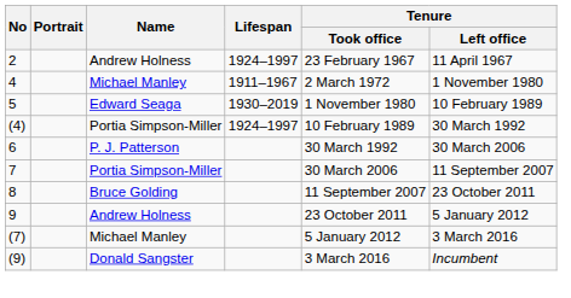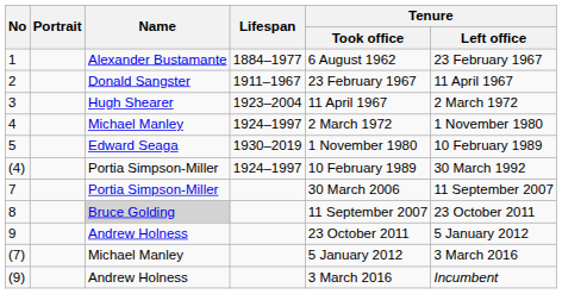 <table class="wikitable">
 <tr>
 <th rowspan="2" scope="col">No</th>
 <th scope="col" rowspan="2">Portrait</th>
 <th rowspan="2" scope="col">Name</th>
 <th scope="col" rowspan="2">Lifespan</th>
 <th colspan="2" scope="col">Tenure</th>
 </tr>
 <tr>
 <th scope="col">Took office</th>
 <th scope="col">Left office</th>
 </tr>
 <tr>
+<td>1</td>
+<td></td>
+<td><a href='#'>Alexander Bustamante</a></td>
+<td>1884–1977</td>
+<td>6 August 1962</td>
+<td>23 February 1967</td>
+</tr>
+<tr>
 <td>2</td>
 <td></td>
-<td>Andrew Holness</td>
-<td>1924–1997</td>
+<td><a href='#'>Donald Sangster</a></td>
+<td>1911–1967</td>
 <td>23 February 1967</td>
 <td>11 April 1967</td>
+</tr>
+<tr>
+<td>3</td>
+<td></td>
+<td><a href='#'>Hugh Shearer</a></td>
+<td>1923–2004</td>
+<td>11 April 1967</td>
+<td>2 March 1972</td>
 </tr>
 <tr>
 <td>4</td>
 <td></td>
 <td><a href='#'>Michael Manley</a></td>
-<td>1911–1967</td>
+<td>1924–1997</td>
 <td>2 March 1972</td>
 <td>1 November 1980</td>
 </tr>
 <tr>
 <td>5</td>
 <td></td>
 <td><a href='#'>Edward Seaga</a></td>
 <td>1930–2019</td>
 <td>1 November 1980</td>
 <td>10 February 1989</td>
 </tr>
 <tr>
 <td>(4)</td>
 <td></td>
 <td>Portia Simpson-Miller</td>
 <td>1924–1997</td>
 <td>10 February 1989</td>
 <td>30 March 1992</td>
 </tr>
 <tr>
-<td>6</td>
-<td></td>
-<td><a href='#'>P. J. Patterson</a></td>
-<td></td>
-<td>30 March 1992</td>
-<td>30 March 2006</td>
-</tr>
-<tr>
 <td>7</td>
 <td></td>
 <td><a href='#'>Portia Simpson-Miller</a></td>
 <td></td>
 <td>30 March 2006</td>
 <td>11 September 2007</td>
 </tr>
 <tr>
 <td>8</td>
 <td></td>
-<td><a href='#'>Bruce Golding</a></td>
+<td style="background: lightgrey;"><a href='#'>Bruce Golding</a></td>
 <td></td>
 <td>11 September 2007</td>
 <td>23 October 2011</td>
 </tr>
 <tr>
 <td>9</td>
 <td></td>
 <td><a href='#'>Andrew Holness</a></td>
 <td></td>
 <td>23 October 2011</td>
 <td>5 January 2012</td>
 </tr>
 <tr>
 <td>(7)</td>
 <td></td>
 <td>Michael Manley</td>
 <td></td>
 <td>5 January 2012</td>
 <td>3 March 2016</td>
 </tr>
 <tr>
 <td>(9)</td>
 <td></td>
-<td><a href='#'>Donald Sangster</a></td>
+<td>Andrew Holness</td>
 <td></td>
 <td>3 March 2016</td>
 <td><em>Incumbent</em></td>
 </tr>
 </table>
